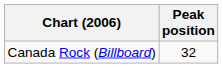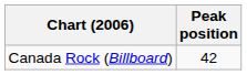 <table class="wikitable sortable">
 <tr>
 <th>Chart (2006)</th>
 <th>Peak<br>position</th>
 </tr>
 <tr>
 <td>Canada <a href='#'>Rock</a> (<em><a href='#'>Billboard</a></em>)</td>
-<td align=center>32</td>
+<td align=center>42</td>
 </tr>
 </table>
